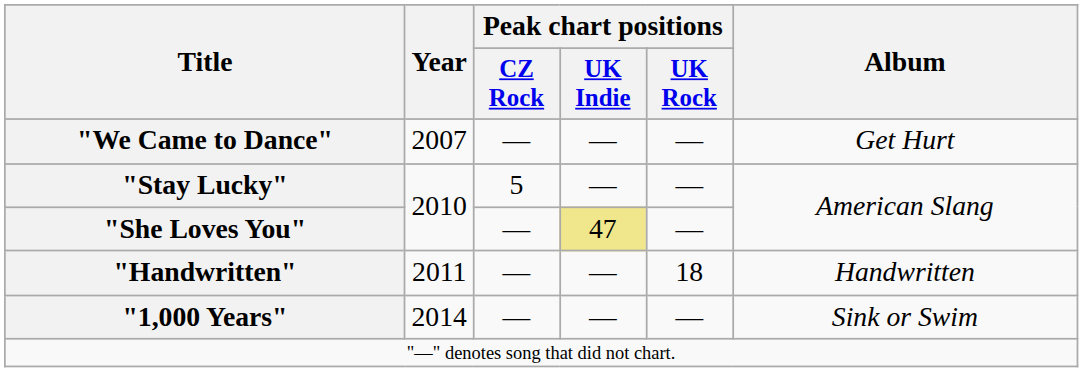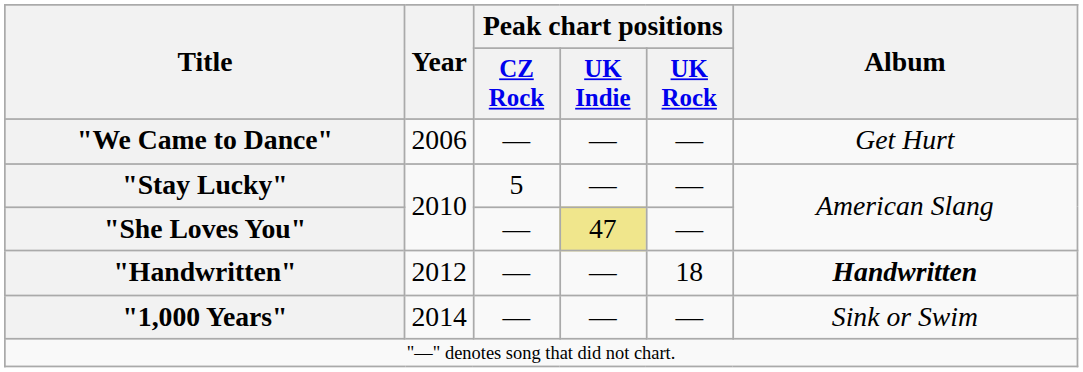 <table class="wikitable plainrowheaders" style="text-align:center;">
 <tr>
 <th scope="col" rowspan="2" style="width:14em;">Title</th>
 <th scope="col" rowspan="2">Year</th>
 <th scope="col" colspan="3">Peak chart positions</th>
 <th scope="col" rowspan="2" style="width:12em;">Album</th>
 </tr>
 <tr>
 <th scope="col" style="width:3em;font-size:90%;"><a href='#'>CZ<br>Rock</a><br></th>
 <th scope="col" style="width:3em;font-size:90%;"><a href='#'>UK<br>Indie</a><br></th>
 <th scope="col" style="width:3em;font-size:90%;"><a href='#'>UK<br>Rock</a><br></th>
 </tr>
 <tr>
 <th scope="row">"We Came to Dance"</th>
-<td>2007</td>
+<td>2006</td>
 <td>—</td>
 <td>—</td>
 <td>—</td>
 <td><em>Get Hurt</em></td>
 </tr>
 <tr>
 <th scope="row">"Stay Lucky"</th>
 <td rowspan="2">2010</td>
 <td>5</td>
 <td>—</td>
 <td>—</td>
 <td rowspan="2"><em>American Slang</em></td>
 </tr>
 <tr>
 <th scope="row">"She Loves You"</th>
 <td>—</td>
 <td style="background: khaki;">47</td>
 <td>—</td>
 </tr>
 <tr>
 <th scope="row">"Handwritten"</th>
-<td>2011</td>
+<td>2012</td>
 <td>—</td>
 <td>—</td>
 <td>18</td>
-<td><em>Handwritten</em></td>
+<td><strong><em>Handwritten</em></strong></td>
 </tr>
 <tr>
 <th scope="row">"1,000 Years"</th>
 <td>2014</td>
 <td>—</td>
 <td>—</td>
 <td>—</td>
 <td><em>Sink or Swim</em></td>
 </tr>
 <tr>
 <td align="center" colspan="21" style="font-size: 8pt">"—" denotes song that did not chart.</td>
 </tr>
 </table>
